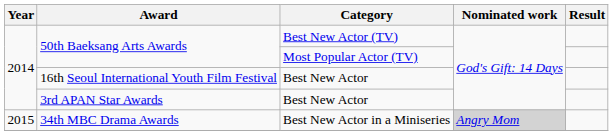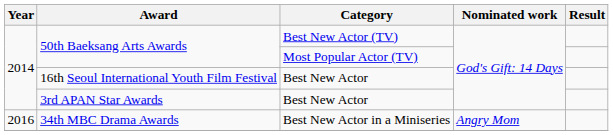 <table class="wikitable">
 <tr>
 <th>Year</th>
 <th>Award</th>
 <th>Category</th>
 <th>Nominated work</th>
 <th>Result</th>
 </tr>
 <tr>
 <td rowspan="4">2014</td>
 <td rowspan="2"><a href='#'>50th Baeksang Arts Awards</a></td>
 <td><a href='#'>Best New Actor (TV)</a></td>
 <td rowspan="4"><em><a href='#'>God's Gift: 14 Days</a></em></td>
 <td></td>
 </tr>
 <tr>
 <td><a href='#'>Most Popular Actor (TV)</a></td>
 <td></td>
 </tr>
 <tr>
 <td>16th <a href='#'>Seoul International Youth Film Festival</a></td>
 <td>Best New Actor</td>
 <td></td>
 </tr>
 <tr>
 <td><a href='#'>3rd APAN Star Awards</a></td>
 <td>Best New Actor</td>
 <td></td>
 </tr>
 <tr>
-<td>2015</td>
+<td>2016</td>
 <td><a href='#'>34th MBC Drama Awards</a></td>
 <td>Best New Actor in a Miniseries</td>
-<td style="background: lightgrey;"><em><a href='#'>Angry Mom</a></em></td>
+<td><em><a href='#'>Angry Mom</a></em></td>
 <td></td>
 </tr>
 <tr>
 </tr>
 </table>
